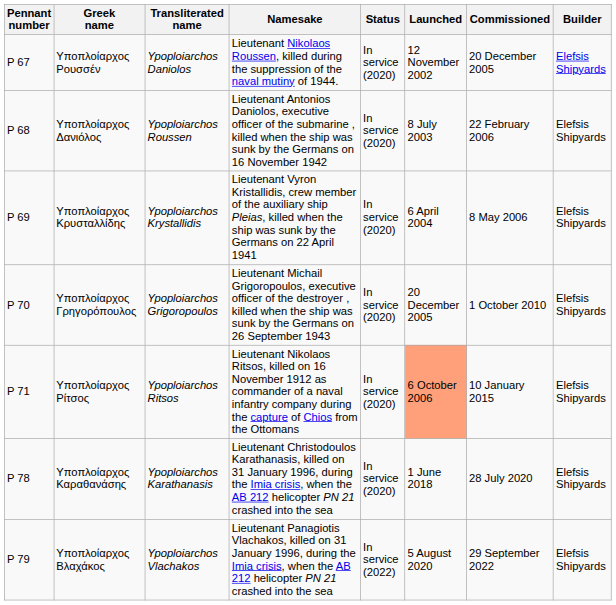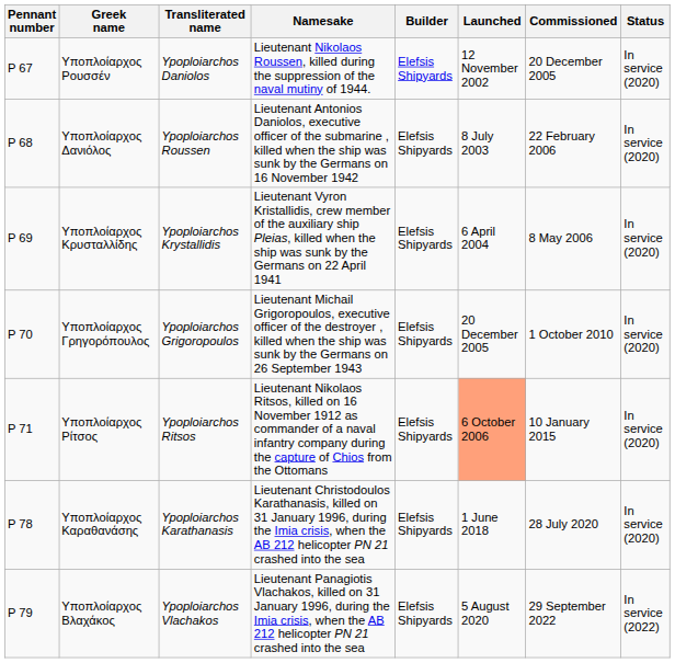 <table class="wikitable">
 <tr>
 <th>Pennant<br> number</th>
 <th>Greek<br>name</th>
 <th>Transliterated<br>name</th>
 <th>Namesake</th>
-<th>Status</th>
+<th>Builder</th>
 <th>Launched</th>
 <th>Commissioned</th>
-<th>Builder</th>
+<th>Status</th>
 </tr>
 <tr>
 <td>P 67</td>
 <td>Υποπλοίαρχος Ρουσσέν</td>
 <td><em>Ypoploiarchos Daniolos</em></td>
 <td>Lieutenant <a href='#'>Nikolaos Roussen</a>, killed during the suppression of the <a href='#'>naval mutiny</a> of 1944.</td>
-<td>In service (2020)</td>
+<td><a href='#'>Elefsis Shipyards</a></td>
 <td>12 November 2002</td>
 <td>20 December 2005</td>
-<td><a href='#'>Elefsis Shipyards</a></td>
+<td>In service (2020)</td>
 </tr>
 <tr>
 <td>P 68</td>
 <td>Υποπλοίαρχος Δανιόλος</td>
 <td><em>Ypoploiarchos Roussen</em></td>
 <td>Lieutenant Antonios Daniolos, executive officer of the submarine , killed when the ship was sunk by the Germans on 16 November 1942</td>
-<td>In service (2020)</td>
+<td>Elefsis Shipyards</td>
 <td>8 July 2003</td>
 <td>22 February 2006</td>
-<td>Elefsis Shipyards</td>
+<td>In service (2020)</td>
 </tr>
 <tr>
 <td>P 69</td>
 <td>Υποπλοίαρχος Κρυσταλλίδης</td>
 <td><em>Ypoploiarchos Krystallidis</em></td>
 <td>Lieutenant Vyron Kristallidis, crew member of the auxiliary ship <em>Pleias</em>, killed when the ship was sunk by the Germans on 22 April 1941</td>
-<td>In service (2020)</td>
+<td>Elefsis Shipyards</td>
 <td>6 April 2004</td>
 <td>8 May 2006</td>
-<td>Elefsis Shipyards</td>
+<td>In service (2020)</td>
 </tr>
 <tr>
 <td>P 70</td>
 <td>Υποπλοίαρχος Γρηγορόπουλος</td>
 <td><em>Ypoploiarchos Grigoropoulos</em></td>
 <td>Lieutenant Michail Grigoropoulos, executive officer of the destroyer , killed when the ship was sunk by the Germans on 26 September 1943</td>
-<td>In service (2020)</td>
+<td>Elefsis Shipyards</td>
 <td>20 December 2005</td>
 <td>1 October 2010</td>
-<td>Elefsis Shipyards</td>
+<td>In service (2020)</td>
 </tr>
 <tr>
 <td>P 71</td>
 <td>Υποπλοίαρχος Ρίτσος</td>
 <td><em>Ypoploiarchos Ritsos</em></td>
 <td>Lieutenant Nikolaos Ritsos, killed on 16 November 1912 as commander of a naval infantry company during the <a href='#'>capture</a> of <a href='#'>Chios</a> from the Ottomans</td>
-<td>In service (2020)</td>
+<td>Elefsis Shipyards</td>
 <td style="background: lightsalmon;">6 October 2006</td>
 <td>10 January 2015</td>
-<td>Elefsis Shipyards</td>
+<td>In service (2020)</td>
 </tr>
 <tr>
 <td>P 78</td>
 <td>Υποπλοίαρχος Καραθανάσης</td>
 <td><em>Ypoploiarchos Karathanasis</em></td>
 <td>Lieutenant Christodoulos Karathanasis, killed on 31 January 1996, during the <a href='#'>Imia crisis</a>, when the <a href='#'>AB 212</a> helicopter <em>PN 21</em> crashed into the sea</td>
-<td>In service (2020)</td>
+<td>Elefsis Shipyards</td>
 <td>1 June 2018</td>
 <td>28 July 2020</td>
-<td>Elefsis Shipyards</td>
+<td>In service (2020)</td>
 </tr>
 <tr>
 <td>P 79</td>
 <td>Υποπλοίαρχος Βλαχάκος</td>
 <td><em>Ypoploiarchos Vlachakos</em></td>
 <td>Lieutenant Panagiotis Vlachakos, killed on 31 January 1996, during the <a href='#'>Imia crisis</a>, when the <a href='#'>AB 212</a> helicopter <em>PN 21</em> crashed into the sea</td>
-<td>In service (2022)</td>
+<td>Elefsis Shipyards</td>
 <td>5 August 2020</td>
 <td>29 September 2022</td>
-<td>Elefsis Shipyards</td>
+<td>In service (2022)</td>
 </tr>
 </table>
